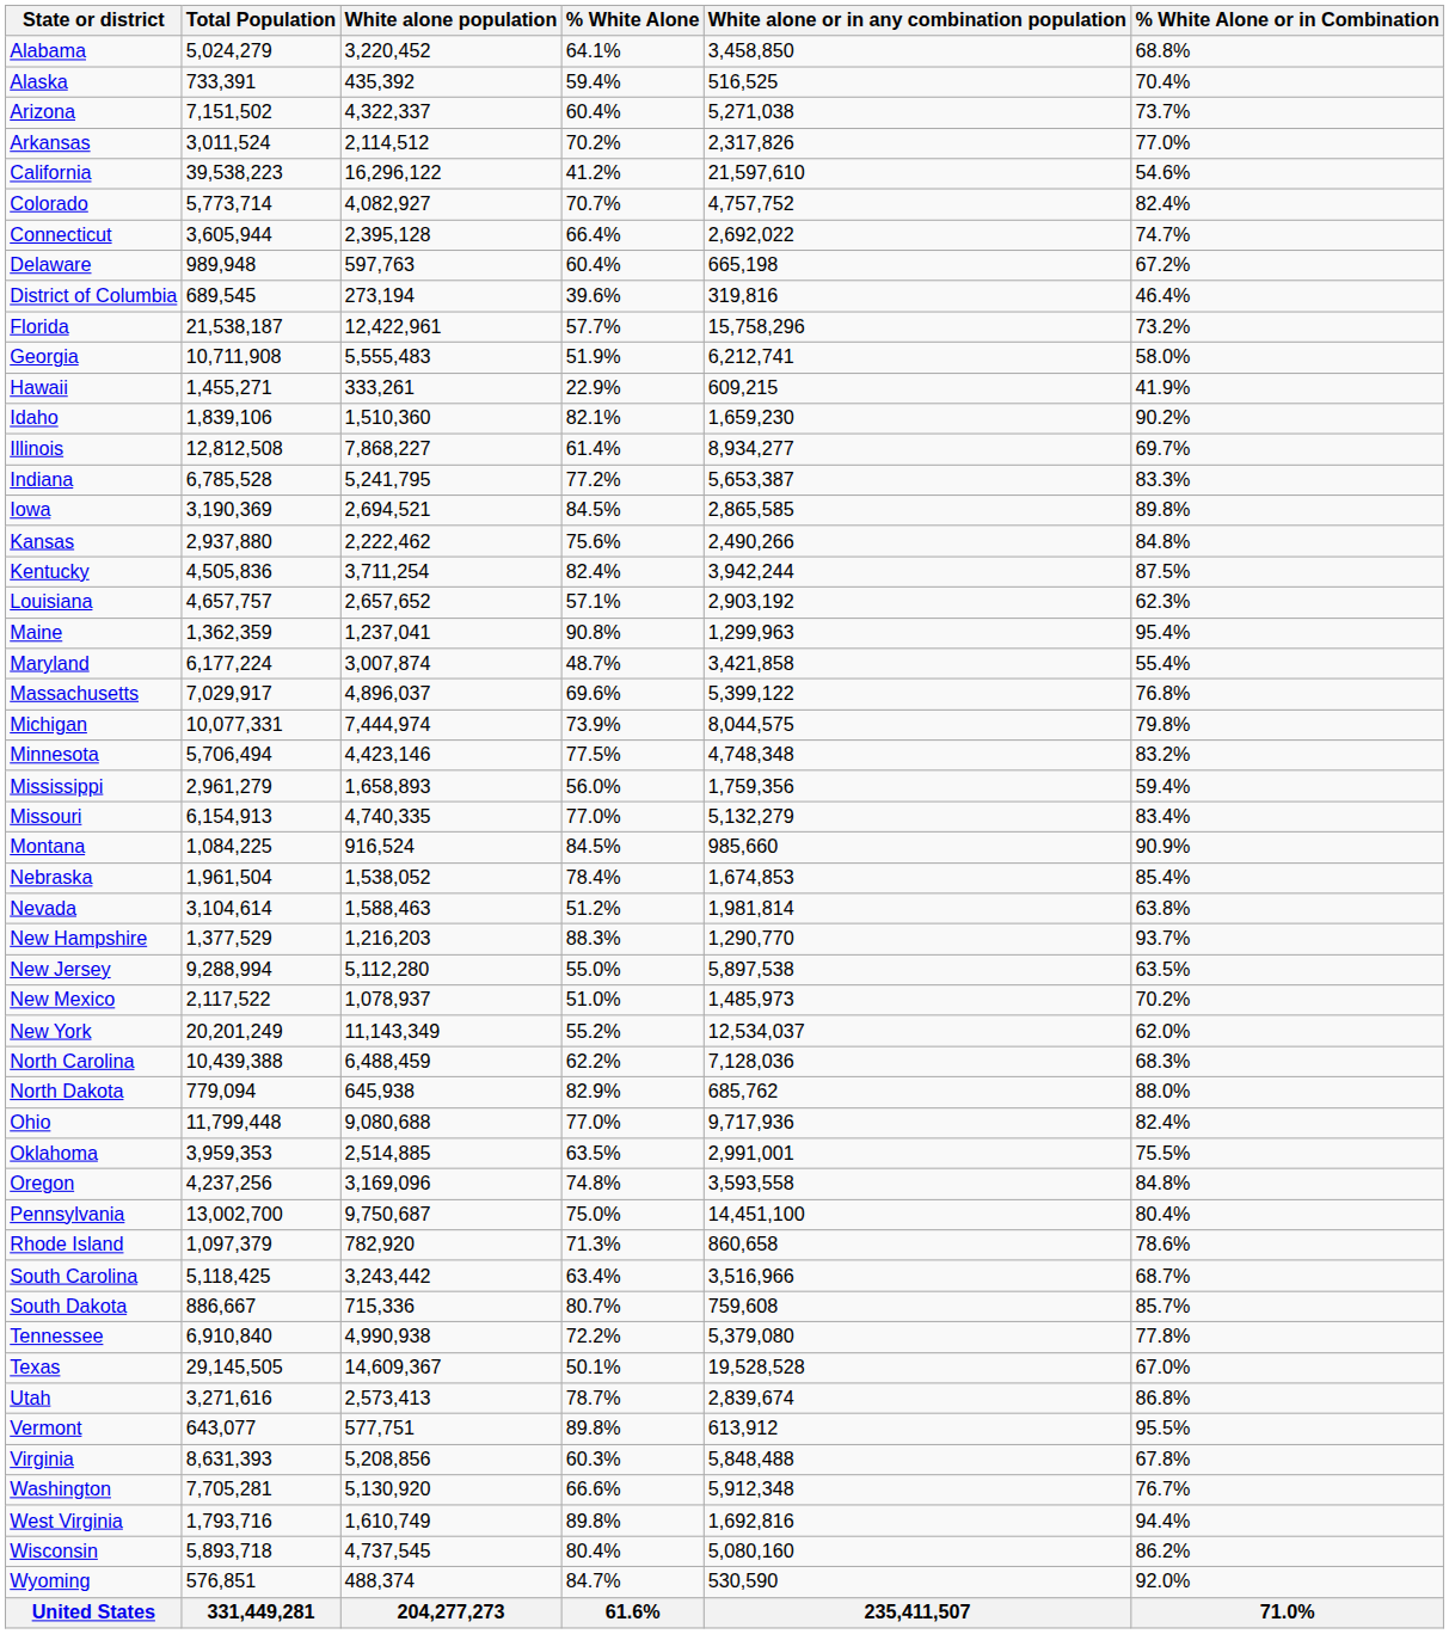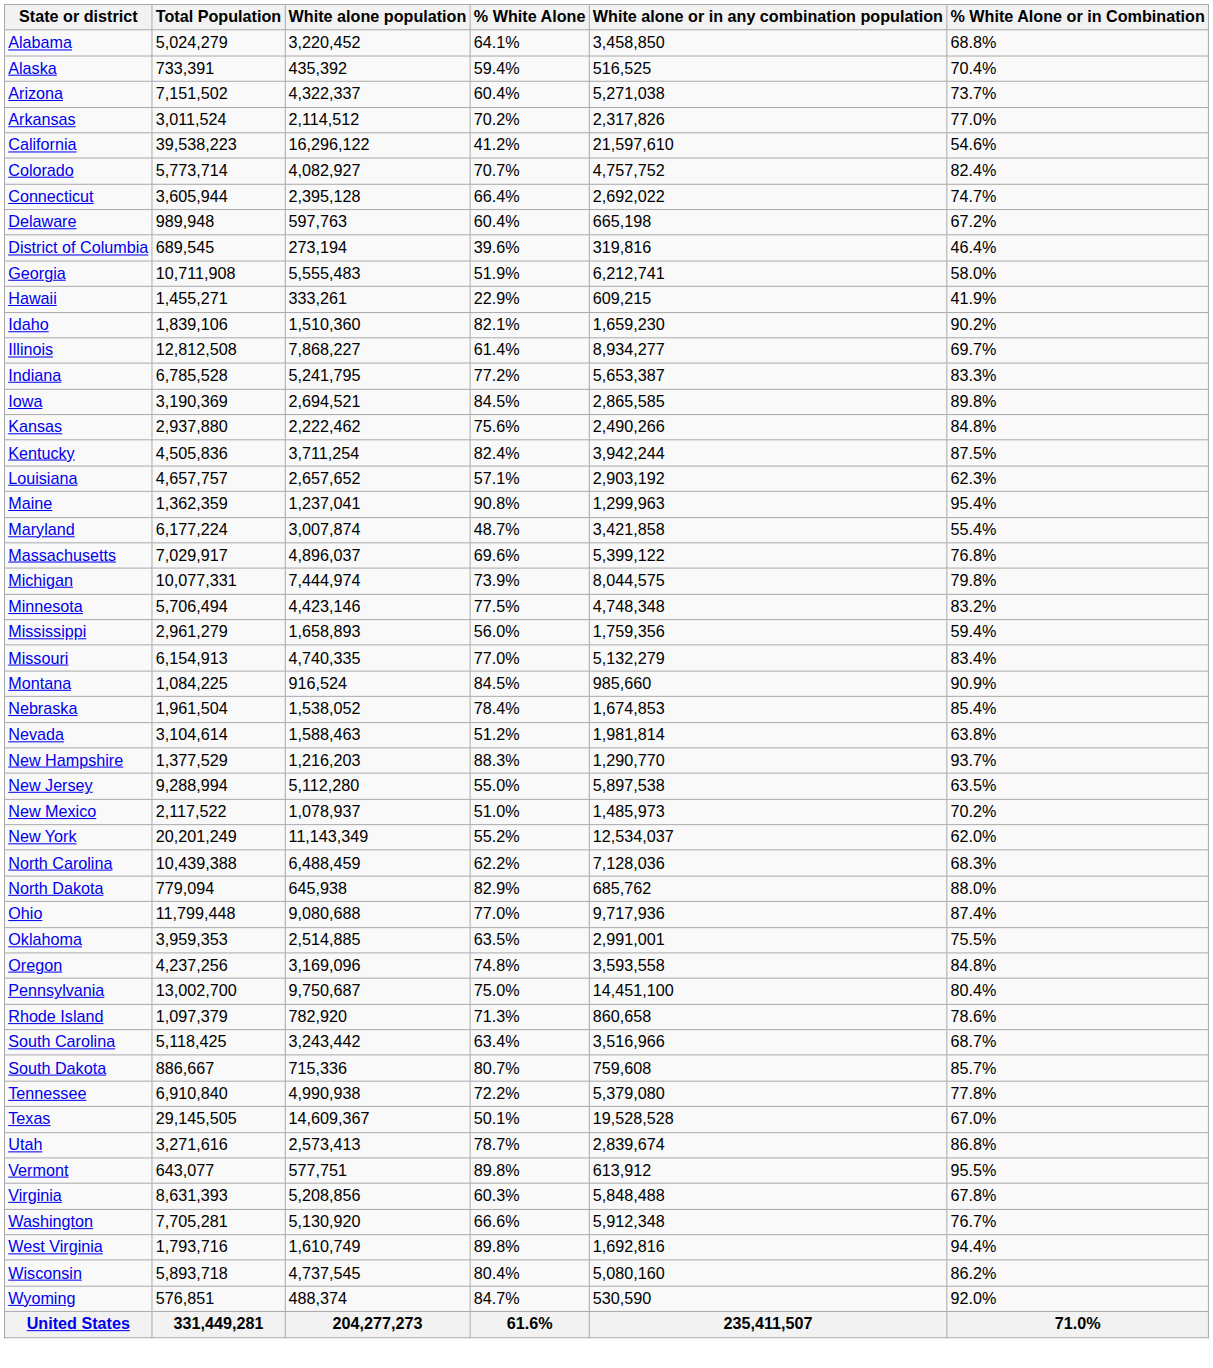 <table class="wikitable sortable">
 <tr>
 <th>State or district</th>
 <th>Total Population</th>
 <th>White alone population</th>
 <th>% White Alone</th>
 <th>White alone or in any combination population</th>
 <th>% White Alone or in Combination</th>
 </tr>
 <tr>
 <td><a href='#'>Alabama</a></td>
 <td>5,024,279</td>
 <td>3,220,452</td>
 <td>64.1%</td>
 <td>3,458,850</td>
 <td>68.8%</td>
 </tr>
 <tr>
 <td><a href='#'>Alaska</a></td>
 <td>733,391</td>
 <td>435,392</td>
 <td>59.4%</td>
 <td>516,525</td>
 <td>70.4%</td>
 </tr>
 <tr>
 <td><a href='#'>Arizona</a></td>
 <td>7,151,502</td>
 <td>4,322,337</td>
 <td>60.4%</td>
 <td>5,271,038</td>
 <td>73.7%</td>
 </tr>
 <tr>
 <td><a href='#'>Arkansas</a></td>
 <td>3,011,524</td>
 <td>2,114,512</td>
 <td>70.2%</td>
 <td>2,317,826</td>
 <td>77.0%</td>
 </tr>
 <tr>
 <td><a href='#'>California</a></td>
 <td>39,538,223</td>
 <td>16,296,122</td>
 <td>41.2%</td>
 <td>21,597,610</td>
 <td>54.6%</td>
 </tr>
 <tr>
 <td><a href='#'>Colorado</a></td>
 <td>5,773,714</td>
 <td>4,082,927</td>
 <td>70.7%</td>
 <td>4,757,752</td>
 <td>82.4%</td>
 </tr>
 <tr>
 <td><a href='#'>Connecticut</a></td>
 <td>3,605,944</td>
 <td>2,395,128</td>
 <td>66.4%</td>
 <td>2,692,022</td>
 <td>74.7%</td>
 </tr>
 <tr>
 <td><a href='#'>Delaware</a></td>
 <td>989,948</td>
 <td>597,763</td>
 <td>60.4%</td>
 <td>665,198</td>
 <td>67.2%</td>
 </tr>
 <tr>
 <td><a href='#'>District of Columbia</a></td>
 <td>689,545</td>
 <td>273,194</td>
 <td>39.6%</td>
 <td>319,816</td>
 <td>46.4%</td>
-</tr>
-<tr>
-<td><a href='#'>Florida</a></td>
-<td>21,538,187</td>
-<td>12,422,961</td>
-<td>57.7%</td>
-<td>15,758,296</td>
-<td>73.2%</td>
 </tr>
 <tr>
 <td><a href='#'>Georgia</a></td>
 <td>10,711,908</td>
 <td>5,555,483</td>
 <td>51.9%</td>
 <td>6,212,741</td>
 <td>58.0%</td>
 </tr>
 <tr>
 <td><a href='#'>Hawaii</a></td>
 <td>1,455,271</td>
 <td>333,261</td>
 <td>22.9%</td>
 <td>609,215</td>
 <td>41.9%</td>
 </tr>
 <tr>
 <td><a href='#'>Idaho</a></td>
 <td>1,839,106</td>
 <td>1,510,360</td>
 <td>82.1%</td>
 <td>1,659,230</td>
 <td>90.2%</td>
 </tr>
 <tr>
 <td><a href='#'>Illinois</a></td>
 <td>12,812,508</td>
 <td>7,868,227</td>
 <td>61.4%</td>
 <td>8,934,277</td>
 <td>69.7%</td>
 </tr>
 <tr>
 <td><a href='#'>Indiana</a></td>
 <td>6,785,528</td>
 <td>5,241,795</td>
 <td>77.2%</td>
 <td>5,653,387</td>
 <td>83.3%</td>
 </tr>
 <tr>
 <td><a href='#'>Iowa</a></td>
 <td>3,190,369</td>
 <td>2,694,521</td>
 <td>84.5%</td>
 <td>2,865,585</td>
 <td>89.8%</td>
 </tr>
 <tr>
 <td><a href='#'>Kansas</a></td>
 <td>2,937,880</td>
 <td>2,222,462</td>
 <td>75.6%</td>
 <td>2,490,266</td>
 <td>84.8%</td>
 </tr>
 <tr>
 <td><a href='#'>Kentucky</a></td>
 <td>4,505,836</td>
 <td>3,711,254</td>
 <td>82.4%</td>
 <td>3,942,244</td>
 <td>87.5%</td>
 </tr>
 <tr>
 <td><a href='#'>Louisiana</a></td>
 <td>4,657,757</td>
 <td>2,657,652</td>
 <td>57.1%</td>
 <td>2,903,192</td>
 <td>62.3%</td>
 </tr>
 <tr>
 <td><a href='#'>Maine</a></td>
 <td>1,362,359</td>
 <td>1,237,041</td>
 <td>90.8%</td>
 <td>1,299,963</td>
 <td>95.4%</td>
 </tr>
 <tr>
 <td><a href='#'>Maryland</a></td>
 <td>6,177,224</td>
 <td>3,007,874</td>
 <td>48.7%</td>
 <td>3,421,858</td>
 <td>55.4%</td>
 </tr>
 <tr>
 <td><a href='#'>Massachusetts</a></td>
 <td>7,029,917</td>
 <td>4,896,037</td>
 <td>69.6%</td>
 <td>5,399,122</td>
 <td>76.8%</td>
 </tr>
 <tr>
 <td><a href='#'>Michigan</a></td>
 <td>10,077,331</td>
 <td>7,444,974</td>
 <td>73.9%</td>
 <td>8,044,575</td>
 <td>79.8%</td>
 </tr>
 <tr>
 <td><a href='#'>Minnesota</a></td>
 <td>5,706,494</td>
 <td>4,423,146</td>
 <td>77.5%</td>
 <td>4,748,348</td>
 <td>83.2%</td>
 </tr>
 <tr>
 <td><a href='#'>Mississippi</a></td>
 <td>2,961,279</td>
 <td>1,658,893</td>
 <td>56.0%</td>
 <td>1,759,356</td>
 <td>59.4%</td>
 </tr>
 <tr>
 <td><a href='#'>Missouri</a></td>
 <td>6,154,913</td>
 <td>4,740,335</td>
 <td>77.0%</td>
 <td>5,132,279</td>
 <td>83.4%</td>
 </tr>
 <tr>
 <td><a href='#'>Montana</a></td>
 <td>1,084,225</td>
 <td>916,524</td>
 <td>84.5%</td>
 <td>985,660</td>
 <td>90.9%</td>
 </tr>
 <tr>
 <td><a href='#'>Nebraska</a></td>
 <td>1,961,504</td>
 <td>1,538,052</td>
 <td>78.4%</td>
 <td>1,674,853</td>
 <td>85.4%</td>
 </tr>
 <tr>
 <td><a href='#'>Nevada</a></td>
 <td>3,104,614</td>
 <td>1,588,463</td>
 <td>51.2%</td>
 <td>1,981,814</td>
 <td>63.8%</td>
 </tr>
 <tr>
 <td><a href='#'>New Hampshire</a></td>
 <td>1,377,529</td>
 <td>1,216,203</td>
 <td>88.3%</td>
 <td>1,290,770</td>
 <td>93.7%</td>
 </tr>
 <tr>
 <td><a href='#'>New Jersey</a></td>
 <td>9,288,994</td>
 <td>5,112,280</td>
 <td>55.0%</td>
 <td>5,897,538</td>
 <td>63.5%</td>
 </tr>
 <tr>
 <td><a href='#'>New Mexico</a></td>
 <td>2,117,522</td>
 <td>1,078,937</td>
 <td>51.0%</td>
 <td>1,485,973</td>
 <td>70.2%</td>
 </tr>
 <tr>
 <td><a href='#'>New York</a></td>
 <td>20,201,249</td>
 <td>11,143,349</td>
 <td>55.2%</td>
 <td>12,534,037</td>
 <td>62.0%</td>
 </tr>
 <tr>
 <td><a href='#'>North Carolina</a></td>
 <td>10,439,388</td>
 <td>6,488,459</td>
 <td>62.2%</td>
 <td>7,128,036</td>
 <td>68.3%</td>
 </tr>
 <tr>
 <td><a href='#'>North Dakota</a></td>
 <td>779,094</td>
 <td>645,938</td>
 <td>82.9%</td>
 <td>685,762</td>
 <td>88.0%</td>
 </tr>
 <tr>
 <td><a href='#'>Ohio</a></td>
 <td>11,799,448</td>
 <td>9,080,688</td>
 <td>77.0%</td>
 <td>9,717,936</td>
-<td>82.4%</td>
+<td>87.4%</td>
 </tr>
 <tr>
 <td><a href='#'>Oklahoma</a></td>
 <td>3,959,353</td>
 <td>2,514,885</td>
 <td>63.5%</td>
 <td>2,991,001</td>
 <td>75.5%</td>
 </tr>
 <tr>
 <td><a href='#'>Oregon</a></td>
 <td>4,237,256</td>
 <td>3,169,096</td>
 <td>74.8%</td>
 <td>3,593,558</td>
 <td>84.8%</td>
 </tr>
 <tr>
 <td><a href='#'>Pennsylvania</a></td>
 <td>13,002,700</td>
 <td>9,750,687</td>
 <td>75.0%</td>
 <td>14,451,100</td>
 <td>80.4%</td>
 </tr>
 <tr>
 <td><a href='#'>Rhode Island</a></td>
 <td>1,097,379</td>
 <td>782,920</td>
 <td>71.3%</td>
 <td>860,658</td>
 <td>78.6%</td>
 </tr>
 <tr>
 <td><a href='#'>South Carolina</a></td>
 <td>5,118,425</td>
 <td>3,243,442</td>
 <td>63.4%</td>
 <td>3,516,966</td>
 <td>68.7%</td>
 </tr>
 <tr>
 <td><a href='#'>South Dakota</a></td>
 <td>886,667</td>
 <td>715,336</td>
 <td>80.7%</td>
 <td>759,608</td>
 <td>85.7%</td>
 </tr>
 <tr>
 <td><a href='#'>Tennessee</a></td>
 <td>6,910,840</td>
 <td>4,990,938</td>
 <td>72.2%</td>
 <td>5,379,080</td>
 <td>77.8%</td>
 </tr>
 <tr>
 <td><a href='#'>Texas</a></td>
 <td>29,145,505</td>
 <td>14,609,367</td>
 <td>50.1%</td>
 <td>19,528,528</td>
 <td>67.0%</td>
 </tr>
 <tr>
 <td><a href='#'>Utah</a></td>
 <td>3,271,616</td>
 <td>2,573,413</td>
 <td>78.7%</td>
 <td>2,839,674</td>
 <td>86.8%</td>
 </tr>
 <tr>
 <td><a href='#'>Vermont</a></td>
 <td>643,077</td>
 <td>577,751</td>
 <td>89.8%</td>
 <td>613,912</td>
 <td>95.5%</td>
 </tr>
 <tr>
 <td><a href='#'>Virginia</a></td>
 <td>8,631,393</td>
 <td>5,208,856</td>
 <td>60.3%</td>
 <td>5,848,488</td>
 <td>67.8%</td>
 </tr>
 <tr>
 <td><a href='#'>Washington</a></td>
 <td>7,705,281</td>
 <td>5,130,920</td>
 <td>66.6%</td>
 <td>5,912,348</td>
 <td>76.7%</td>
 </tr>
 <tr>
 <td><a href='#'>West Virginia</a></td>
 <td>1,793,716</td>
 <td>1,610,749</td>
 <td>89.8%</td>
 <td>1,692,816</td>
 <td>94.4%</td>
 </tr>
 <tr>
 <td><a href='#'>Wisconsin</a></td>
 <td>5,893,718</td>
 <td>4,737,545</td>
 <td>80.4%</td>
 <td>5,080,160</td>
 <td>86.2%</td>
 </tr>
 <tr>
 <td><a href='#'>Wyoming</a></td>
 <td>576,851</td>
 <td>488,374</td>
 <td>84.7%</td>
 <td>530,590</td>
 <td>92.0%</td>
 </tr>
 <tr>
 <th><a href='#'>United States</a></th>
 <th>331,449,281</th>
 <th>204,277,273</th>
 <th>61.6%</th>
 <th>235,411,507</th>
 <th>71.0%</th>
 </tr>
 </table>
